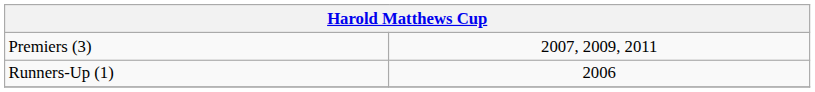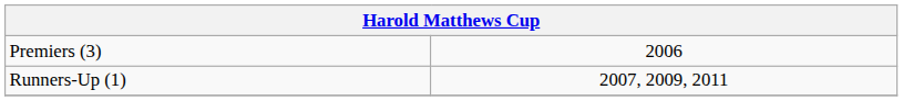 <table class="wikitable" width="55%" style="font-size:90%">
 <tr style="background:#efefef">
 <th colspan=11><a href='#'>Harold Matthews Cup</a></th>
 </tr>
 <tr>
 <td>Premiers (3)</td>
-<td align="center">2007, 2009, 2011</td>
+<td align="center">2006</td>
 </tr>
 <tr>
 <td>Runners-Up (1)</td>
-<td align="center">2006</td>
+<td align="center">2007, 2009, 2011</td>
 </tr>
 <tr>
 </tr>
 </table>
